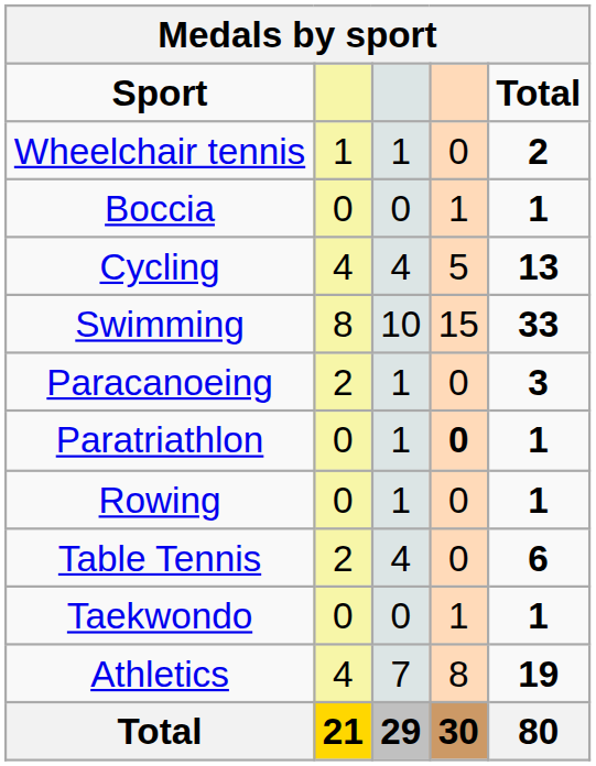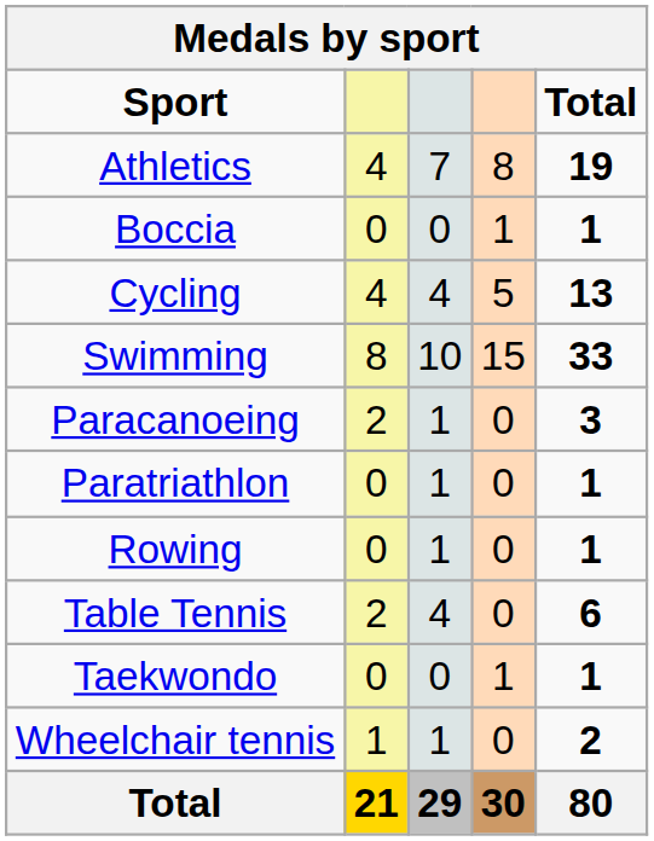 <table class="wikitable" style="font-size:95%">
 <tr style="background:#efefef;">
 <th colspan=5>Medals by sport</th>
 </tr>
 <tr style="text-align:center;">
 <td><strong>Sport</strong></td>
 <td bgcolor=#f7f6a8></td>
 <td bgcolor=#dce5e5></td>
 <td bgcolor=#ffdab9></td>
 <td><strong>Total</strong></td>
 </tr>
 <tr style="text-align:center;">
-<td><a href='#'>Wheelchair tennis</a></td>
-<td style="background:#F7F6A8;">1</td>
-<td style="background:#DCE5E5;">1</td>
-<td style="background:#FFDAB9;">0</td>
-<td><strong>2</strong></td>
+<td><a href='#'>Athletics</a></td>
+<td style="background:#F7F6A8;">4</td>
+<td style="background:#DCE5E5;">7</td>
+<td style="background:#FFDAB9;">8</td>
+<td><strong>19</strong></td>
 </tr>
 <tr style="text-align:center;">
 <td><a href='#'>Boccia</a></td>
 <td style="background:#F7F6A8;">0</td>
 <td style="background:#DCE5E5;">0</td>
 <td style="background:#FFDAB9;">1</td>
 <td><strong>1</strong></td>
 </tr>
 <tr style="text-align:center;">
 <td><a href='#'>Cycling</a></td>
 <td style="background:#F7F6A8;">4</td>
 <td style="background:#DCE5E5;">4</td>
 <td style="background:#FFDAB9;">5</td>
 <td><strong>13</strong></td>
 </tr>
 <tr style="text-align:center;">
 <td><a href='#'>Swimming</a></td>
 <td style="background:#F7F6A8;">8</td>
 <td style="background:#DCE5E5;">10</td>
 <td style="background:#FFDAB9;">15</td>
 <td><strong>33</strong></td>
 </tr>
 <tr style="text-align:center;">
 <td><a href='#'>Paracanoeing</a></td>
 <td style="background:#F7F6A8;">2</td>
 <td style="background:#DCE5E5;">1</td>
 <td style="background:#FFDAB9;">0</td>
 <td><strong>3</strong></td>
 </tr>
 <tr style="text-align:center;">
 <td><a href='#'>Paratriathlon</a></td>
 <td style="background:#F7F6A8;">0</td>
 <td style="background:#DCE5E5;">1</td>
-<td style="background:#FFDAB9;"><strong>0</strong></td>
+<td style="background:#FFDAB9;">0</td>
 <td><strong>1</strong></td>
 </tr>
 <tr style="text-align:center;">
 <td><a href='#'>Rowing</a></td>
 <td style="background:#F7F6A8;">0</td>
 <td style="background:#DCE5E5;">1</td>
 <td style="background:#FFDAB9;">0</td>
 <td><strong>1</strong></td>
 </tr>
 <tr style="text-align:center;">
 <td><a href='#'>Table Tennis</a></td>
 <td style="background:#F7F6A8;">2</td>
 <td style="background:#DCE5E5;">4</td>
 <td style="background:#FFDAB9;">0</td>
 <td><strong>6</strong></td>
 </tr>
 <tr style="text-align:center;">
 <td><a href='#'>Taekwondo</a></td>
 <td style="background:#F7F6A8;">0</td>
 <td style="background:#DCE5E5;">0</td>
 <td style="background:#FFDAB9;">1</td>
 <td><strong>1</strong></td>
 </tr>
 <tr style="text-align:center;">
-<td><a href='#'>Athletics</a></td>
-<td style="background:#F7F6A8;">4</td>
-<td style="background:#DCE5E5;">7</td>
-<td style="background:#FFDAB9;">8</td>
-<td><strong>19</strong></td>
+<td><a href='#'>Wheelchair tennis</a></td>
+<td style="background:#F7F6A8;">1</td>
+<td style="background:#DCE5E5;">1</td>
+<td style="background:#FFDAB9;">0</td>
+<td><strong>2</strong></td>
 </tr>
 <tr>
 <th>Total</th>
 <th style="background:gold;">21</th>
 <th style="background:silver;">29</th>
 <th style="background:#c96;">30</th>
 <th>80</th>
 </tr>
 </table>
